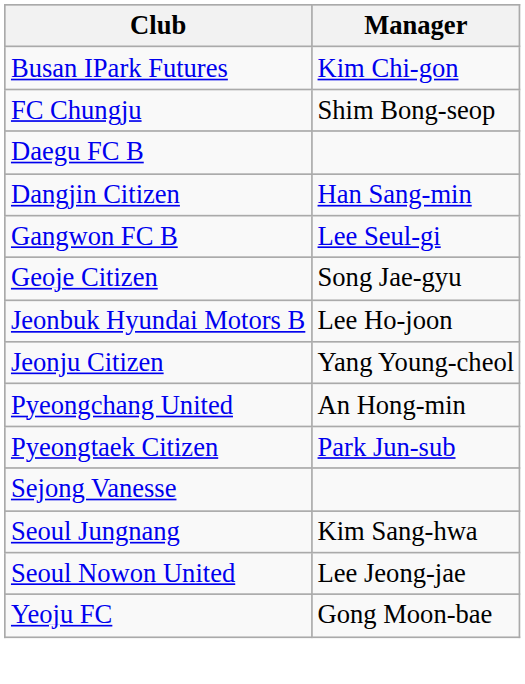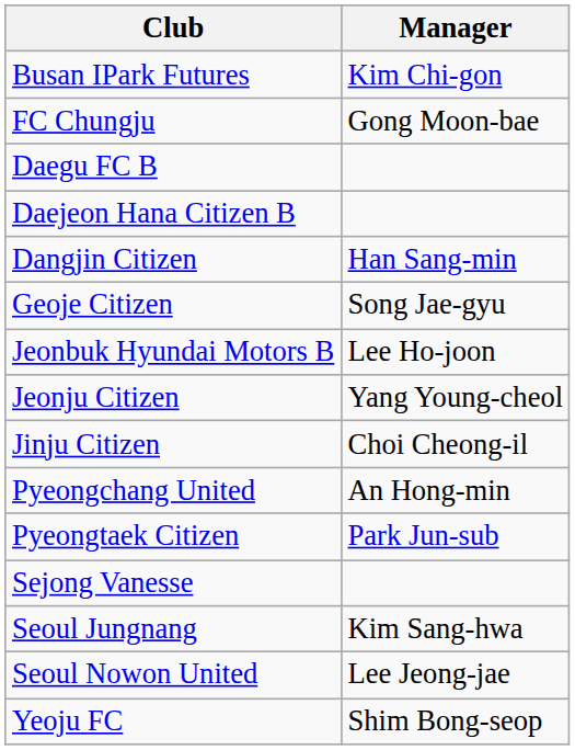 <table class="wikitable sortable" style="text-align: left;">
 <tr>
 <th>Club</th>
 <th>Manager</th>
 </tr>
 <tr>
 <td><a href='#'>Busan IPark Futures</a></td>
 <td> <a href='#'>Kim Chi-gon</a></td>
 </tr>
 <tr>
 <td><a href='#'>FC Chungju</a></td>
-<td> Shim Bong-seop</td>
+<td> Gong Moon-bae</td>
 </tr>
 <tr>
 <td><a href='#'>Daegu FC B</a></td>
 <td></td>
 </tr>
 <tr>
+<td><a href='#'>Daejeon Hana Citizen B</a></td>
+<td></td>
+</tr>
+<tr>
 <td><a href='#'>Dangjin Citizen</a></td>
 <td> <a href='#'>Han Sang-min</a></td>
-</tr>
-<tr>
-<td><a href='#'>Gangwon FC B</a></td>
-<td> <a href='#'>Lee Seul-gi</a></td>
 </tr>
 <tr>
 <td><a href='#'>Geoje Citizen</a></td>
 <td> Song Jae-gyu</td>
 </tr>
 <tr>
 <td><a href='#'>Jeonbuk Hyundai Motors B</a></td>
 <td> Lee Ho-joon</td>
 </tr>
 <tr>
 <td><a href='#'>Jeonju Citizen</a></td>
 <td> Yang Young-cheol</td>
+</tr>
+<tr>
+<td><a href='#'>Jinju Citizen</a></td>
+<td> Choi Cheong-il</td>
 </tr>
 <tr>
 <td><a href='#'>Pyeongchang United</a></td>
 <td> An Hong-min</td>
 </tr>
 <tr>
 <td><a href='#'>Pyeongtaek Citizen</a></td>
 <td> <a href='#'>Park Jun-sub</a></td>
 </tr>
 <tr>
 <td><a href='#'>Sejong Vanesse</a></td>
 <td></td>
 </tr>
 <tr>
 <td><a href='#'>Seoul Jungnang</a></td>
 <td> Kim Sang-hwa</td>
 </tr>
 <tr>
 <td><a href='#'>Seoul Nowon United</a></td>
 <td> Lee Jeong-jae</td>
 </tr>
 <tr>
 <td><a href='#'>Yeoju FC</a></td>
-<td> Gong Moon-bae</td>
+<td> Shim Bong-seop</td>
 </tr>
 </table>
